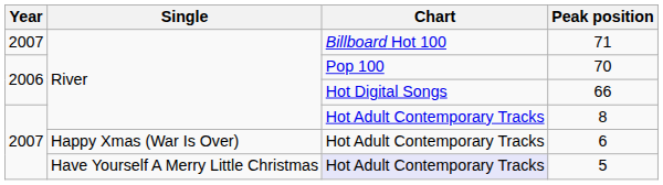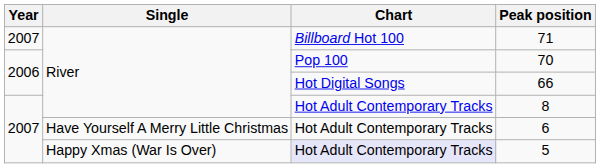 <table class="wikitable">
 <tr>
 <th>Year</th>
 <th>Single</th>
 <th>Chart</th>
 <th>Peak position</th>
 </tr>
 <tr>
 <td>2007</td>
 <td rowspan="4">River</td>
 <td><a href='#'><em>Billboard</em> Hot 100</a></td>
 <td align="center">71</td>
 </tr>
 <tr>
 <td rowspan="2">2006</td>
 <td><a href='#'>Pop 100</a></td>
 <td align="center">70</td>
 </tr>
 <tr>
 <td><a href='#'>Hot Digital Songs</a></td>
 <td align="center">66</td>
 </tr>
 <tr>
 <td rowspan="3">2007</td>
 <td><a href='#'>Hot Adult Contemporary Tracks</a></td>
 <td align="center">8</td>
 </tr>
 <tr>
-<td>Happy Xmas (War Is Over)</td>
+<td>Have Yourself A Merry Little Christmas</td>
 <td>Hot Adult Contemporary Tracks</td>
 <td align="center">6</td>
 </tr>
 <tr>
-<td>Have Yourself A Merry Little Christmas</td>
+<td>Happy Xmas (War Is Over)</td>
 <td style="background: lavender;">Hot Adult Contemporary Tracks</td>
 <td align="center">5</td>
 </tr>
 </table>
